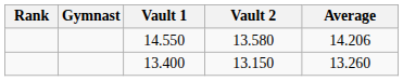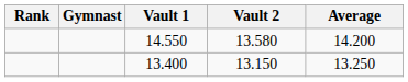 <table class="wikitable" style="text-align:center">
 <tr>
 <th scope="col" style="width:50px;">Rank</th>
 <th>Gymnast</th>
 <th style="width:5em">Vault 1</th>
 <th style="width:6em">Vault 2</th>
 <th style="width:6em">Average</th>
 </tr>
 <tr>
 <td></td>
 <td align=left></td>
 <td>14.550</td>
 <td>13.580</td>
-<td>14.206</td>
+<td>14.200</td>
 </tr>
 <tr>
 <td></td>
 <td align=left></td>
 <td>13.400</td>
 <td>13.150</td>
-<td>13.260</td>
+<td>13.250</td>
 </tr>
 </table>
